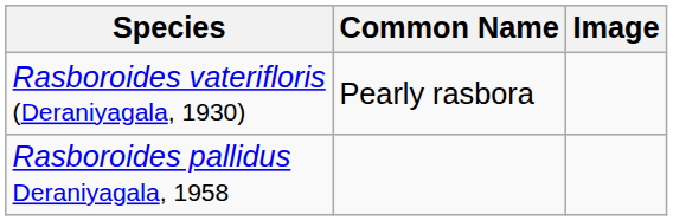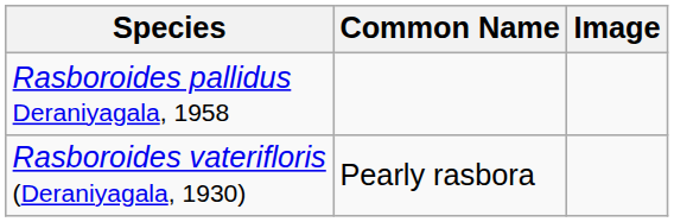 <table class="wikitable">
 <tr>
 <th>Species</th>
 <th>Common Name</th>
 <th>Image</th>
 </tr>
 <tr>
+<td><em><a href='#'>Rasboroides pallidus</a></em><br><small><a href='#'>Deraniyagala</a>, 1958</small></td>
+<td></td>
+<td></td>
+</tr>
+<tr>
 <td><em><a href='#'>Rasboroides vaterifloris</a></em><br><small>(<a href='#'>Deraniyagala</a>, 1930)</small></td>
 <td>Pearly rasbora</td>
 <td></td>
 </tr>
-<tr>
-<td><em><a href='#'>Rasboroides pallidus</a></em><br><small><a href='#'>Deraniyagala</a>, 1958</small></td>
-<td></td>
-<td></td>
-</tr>
 </table>
